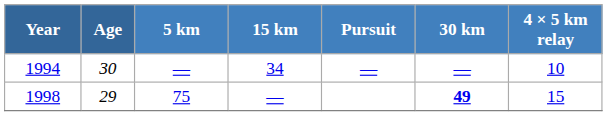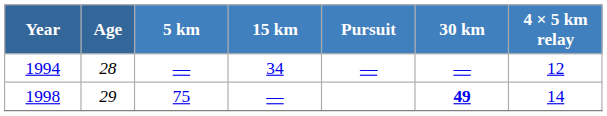 <table class="wikitable" style="font-size:95%; text-align:center; border:grey solid 1px; border-collapse:collapse; background:#ffffff;">
 <tr>
 <th style="background-color:#369; color:white; width:60px;"> Year </th>
 <th style="background-color:#369; color:white; width:40px;"> Age </th>
 <th style="background-color:#4180be; color:white; width:75px;"> 5 km </th>
 <th style="background-color:#4180be; color:white; width:75px;"> 15 km </th>
 <th style="background-color:#4180be; color:white; width:75px;"> Pursuit </th>
 <th style="background-color:#4180be; color:white; width:75px;"> 30 km </th>
 <th style="background-color:#4180be; color:white; width:75px;"> 4 × 5 km <br> relay </th>
 </tr>
 <tr>
 <td><a href='#'>1994</a></td>
-<td><em>30</em></td>
+<td><em>28</em></td>
 <td><a href='#'>—</a></td>
 <td><a href='#'>34</a></td>
 <td><a href='#'>—</a></td>
 <td><a href='#'>—</a></td>
-<td><a href='#'>10</a></td>
+<td><a href='#'>12</a></td>
 </tr>
 <tr>
 <td><a href='#'>1998</a></td>
 <td><em>29</em></td>
 <td><a href='#'>75</a></td>
 <td><a href='#'>—</a></td>
 <td><a href='#'></a></td>
 <td><strong><a href='#'>49</a></strong></td>
-<td><a href='#'>15</a></td>
+<td><a href='#'>14</a></td>
 </tr>
 <tr>
 </tr>
 </table>
